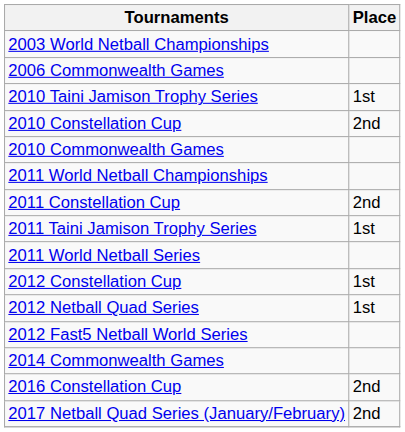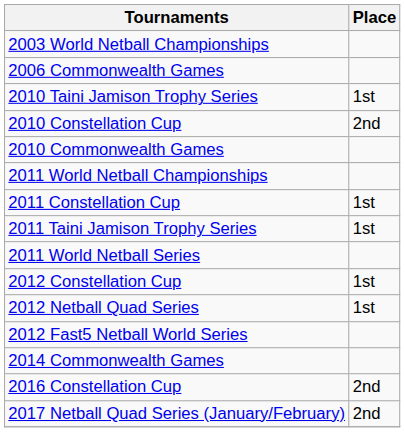 <table class="wikitable collapsible">
 <tr>
 <th>Tournaments</th>
 <th>Place</th>
 </tr>
 <tr>
 <td><a href='#'>2003 World Netball Championships</a></td>
 <td></td>
 </tr>
 <tr>
 <td><a href='#'>2006 Commonwealth Games</a></td>
 <td></td>
 </tr>
 <tr>
 <td><a href='#'>2010 Taini Jamison Trophy Series</a></td>
 <td>1st</td>
 </tr>
 <tr>
 <td><a href='#'>2010 Constellation Cup</a></td>
 <td>2nd</td>
 </tr>
 <tr>
 <td><a href='#'>2010 Commonwealth Games</a></td>
 <td></td>
 </tr>
 <tr>
 <td><a href='#'>2011 World Netball Championships</a></td>
 <td></td>
 </tr>
 <tr>
 <td><a href='#'>2011 Constellation Cup</a></td>
-<td>2nd</td>
+<td>1st</td>
 </tr>
 <tr>
 <td><a href='#'>2011 Taini Jamison Trophy Series</a></td>
 <td>1st</td>
 </tr>
 <tr>
 <td><a href='#'>2011 World Netball Series</a></td>
 <td></td>
 </tr>
 <tr>
 <td><a href='#'>2012 Constellation Cup</a></td>
 <td>1st</td>
 </tr>
 <tr>
 <td><a href='#'>2012 Netball Quad Series</a></td>
 <td>1st</td>
 </tr>
 <tr>
 <td><a href='#'>2012 Fast5 Netball World Series</a></td>
 <td></td>
 </tr>
 <tr>
 <td><a href='#'>2014 Commonwealth Games</a></td>
 <td></td>
 </tr>
 <tr>
 <td><a href='#'>2016 Constellation Cup</a></td>
 <td>2nd</td>
 </tr>
 <tr>
 <td><a href='#'>2017 Netball Quad Series (January/February)</a></td>
 <td>2nd</td>
 </tr>
 <tr>
 </tr>
 </table>
